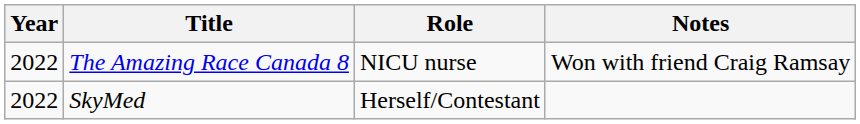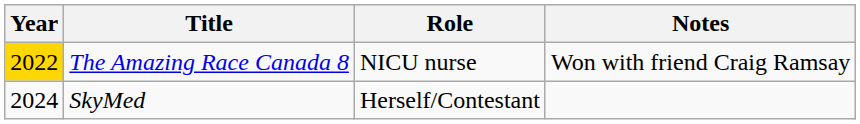 <table class="wikitable sortable">
 <tr>
 <th>Year</th>
 <th>Title</th>
 <th>Role</th>
 <th class="unsortable">Notes</th>
 </tr>
 <tr>
-<td>2022</td>
+<td style="background: gold;">2022</td>
 <td data-sort-value="Amazing Race Canada 8, The"><em><a href='#'>The Amazing Race Canada 8</a></em></td>
 <td>NICU nurse</td>
 <td>Won with friend Craig Ramsay</td>
 </tr>
 <tr>
-<td>2022</td>
+<td>2024</td>
 <td><em>SkyMed</em></td>
 <td>Herself/Contestant</td>
 <td></td>
 </tr>
 </table>
